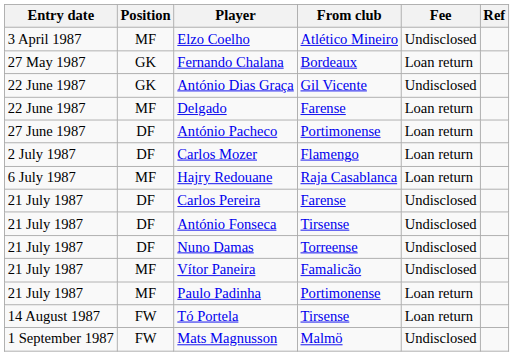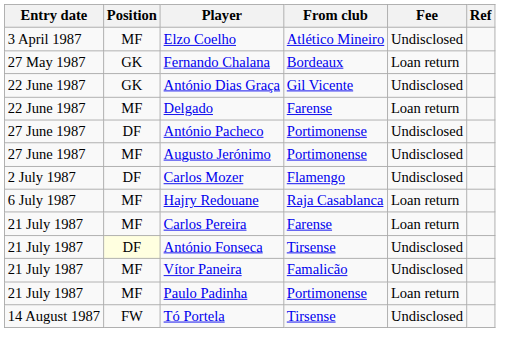 <table class="wikitable">
 <tr>
 <th>Entry date</th>
 <th>Position</th>
 <th>Player</th>
 <th>From club</th>
 <th>Fee</th>
 <th>Ref</th>
 </tr>
 <tr>
 <td>3 April 1987</td>
 <td style="text-align:center;">MF</td>
 <td style="text-align:left;"><a href='#'>Elzo Coelho</a></td>
 <td style="text-align:left;"><a href='#'>Atlético Mineiro</a></td>
 <td>Undisclosed</td>
 <td></td>
 </tr>
 <tr>
 <td>27 May 1987</td>
 <td style="text-align:center;">GK</td>
 <td style="text-align:left;"><a href='#'>Fernando Chalana</a></td>
 <td style="text-align:left;"><a href='#'>Bordeaux</a></td>
 <td>Loan return</td>
 <td></td>
 </tr>
 <tr>
 <td>22 June 1987</td>
 <td style="text-align:center;">GK</td>
 <td style="text-align:left;"><a href='#'>António Dias Graça</a></td>
 <td style="text-align:left;"><a href='#'>Gil Vicente</a></td>
 <td>Undisclosed</td>
 <td></td>
 </tr>
 <tr>
 <td>22 June 1987</td>
 <td style="text-align:center;">MF</td>
 <td style="text-align:left;"><a href='#'>Delgado</a></td>
 <td style="text-align:left;"><a href='#'>Farense</a></td>
 <td>Loan return</td>
 <td></td>
 </tr>
 <tr>
 <td>27 June 1987</td>
 <td style="text-align:center;">DF</td>
 <td style="text-align:left;"><a href='#'>António Pacheco</a></td>
 <td style="text-align:left;"><a href='#'>Portimonense</a></td>
-<td>Loan return</td>
+<td>Undisclosed</td>
+<td></td>
+</tr>
+<tr>
+<td>27 June 1987</td>
+<td style="text-align:center;">MF</td>
+<td style="text-align:left;"><a href='#'>Augusto Jerónimo</a></td>
+<td style="text-align:left;"><a href='#'>Portimonense</a></td>
+<td>Undisclosed</td>
 <td></td>
 </tr>
 <tr>
 <td>2 July 1987</td>
 <td style="text-align:center;">DF</td>
 <td style="text-align:left;"><a href='#'>Carlos Mozer</a></td>
 <td style="text-align:left;"><a href='#'>Flamengo</a></td>
-<td>Loan return</td>
+<td>Undisclosed</td>
 <td></td>
 </tr>
 <tr>
 <td>6 July 1987</td>
 <td style="text-align:center;">MF</td>
 <td style="text-align:left;"><a href='#'>Hajry Redouane</a></td>
 <td style="text-align:left;"><a href='#'>Raja Casablanca</a></td>
 <td>Loan return</td>
 <td></td>
 </tr>
 <tr>
 <td>21 July 1987</td>
-<td style="text-align:center;">DF</td>
+<td style="text-align:center;">MF</td>
 <td style="text-align:left;"><a href='#'>Carlos Pereira</a></td>
 <td style="text-align:left;"><a href='#'>Farense</a></td>
-<td>Undisclosed</td>
+<td>Loan return</td>
 <td></td>
 </tr>
 <tr>
 <td>21 July 1987</td>
-<td style="text-align:center;">DF</td>
+<td style="background: lightyellow; text-align:center;">DF</td>
 <td style="text-align:left;"><a href='#'>António Fonseca</a></td>
 <td style="text-align:left;"><a href='#'>Tirsense</a></td>
-<td>Undisclosed</td>
-<td></td>
-</tr>
-<tr>
-<td>21 July 1987</td>
-<td style="text-align:center;">DF</td>
-<td style="text-align:left;"><a href='#'>Nuno Damas</a></td>
-<td style="text-align:left;"><a href='#'>Torreense</a></td>
 <td>Undisclosed</td>
 <td></td>
 </tr>
 <tr>
 <td>21 July 1987</td>
 <td style="text-align:center;">MF</td>
 <td style="text-align:left;"><a href='#'>Vítor Paneira</a></td>
 <td style="text-align:left;"><a href='#'>Famalicão</a></td>
 <td>Undisclosed</td>
 <td></td>
 </tr>
 <tr>
 <td>21 July 1987</td>
 <td style="text-align:center;">MF</td>
 <td style="text-align:left;"><a href='#'>Paulo Padinha</a></td>
 <td style="text-align:left;"><a href='#'>Portimonense</a></td>
 <td>Loan return</td>
 <td></td>
 </tr>
 <tr>
 <td>14 August 1987</td>
 <td style="text-align:center;">FW</td>
 <td style="text-align:left;"><a href='#'>Tó Portela</a></td>
 <td style="text-align:left;"><a href='#'>Tirsense</a></td>
-<td>Loan return</td>
-<td></td>
-</tr>
-<tr>
-<td>1 September 1987</td>
-<td style="text-align:center;">FW</td>
-<td style="text-align:left;"><a href='#'>Mats Magnusson</a></td>
-<td style="text-align:left;"><a href='#'>Malmö</a></td>
 <td>Undisclosed</td>
 <td></td>
 </tr>
 </table>
